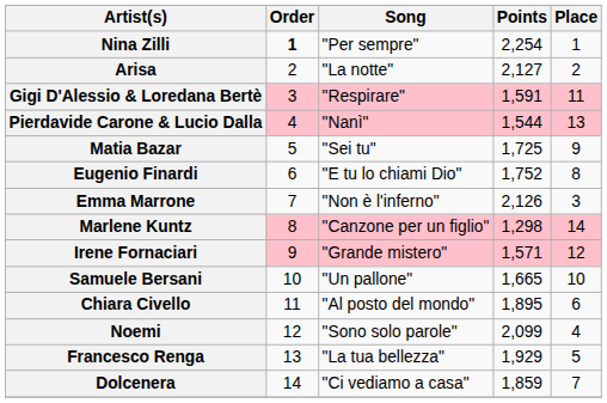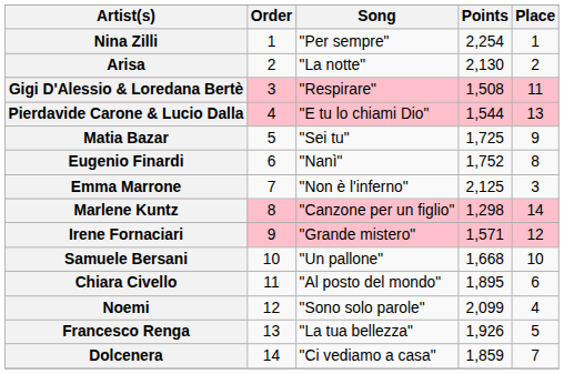 <table class="sortable wikitable plainrowheaders">
 <tr>
 </tr>
 <tr>
 <th>Artist(s)</th>
 <th>Order</th>
 <th>Song</th>
 <th>Points</th>
 <th>Place</th>
 </tr>
 <tr>
 <th scope="row">Nina Zilli</th>
-<td style="text-align:center;"><strong>1</strong></td>
+<td style="text-align:center;">1</td>
 <td>"Per sempre"</td>
 <td style="text-align:center;">2,254</td>
 <td style="text-align:center;">1</td>
 </tr>
 <tr>
 <th scope="row">Arisa</th>
 <td style="text-align:center;">2</td>
 <td>"La notte"</td>
-<td style="text-align:center;">2,127</td>
+<td style="text-align:center;">2,130</td>
 <td style="text-align:center;">2</td>
 </tr>
 <tr style="background:pink;">
 <th scope="row">Gigi D'Alessio & Loredana Bertè</th>
 <td style="text-align:center;">3</td>
 <td>"Respirare"</td>
-<td style="text-align:center;">1,591</td>
+<td style="text-align:center;">1,508</td>
 <td style="text-align:center;">11</td>
 </tr>
 <tr style="background:pink;">
 <th scope="row">Pierdavide Carone & Lucio Dalla</th>
 <td style="text-align:center;">4</td>
-<td>"Nanì"</td>
+<td>"E tu lo chiami Dio"</td>
 <td style="text-align:center;">1,544</td>
 <td style="text-align:center;">13</td>
 </tr>
 <tr>
 <th scope="row">Matia Bazar</th>
 <td style="text-align:center;">5</td>
 <td>"Sei tu"</td>
 <td style="text-align:center;">1,725</td>
 <td style="text-align:center;">9</td>
 </tr>
 <tr>
 <th scope="row">Eugenio Finardi</th>
 <td style="text-align:center;">6</td>
-<td>"E tu lo chiami Dio"</td>
+<td>"Nanì"</td>
 <td style="text-align:center;">1,752</td>
 <td style="text-align:center;">8</td>
 </tr>
 <tr>
 <th scope="row">Emma Marrone</th>
 <td style="text-align:center;">7</td>
 <td>"Non è l'inferno"</td>
-<td style="text-align:center;">2,126</td>
+<td style="text-align:center;">2,125</td>
 <td style="text-align:center;">3</td>
 </tr>
 <tr style="background:pink;">
 <th scope="row">Marlene Kuntz</th>
 <td style="text-align:center;">8</td>
 <td>"Canzone per un figlio"</td>
 <td style="text-align:center;">1,298</td>
 <td style="text-align:center;">14</td>
 </tr>
 <tr style="background:pink;">
 <th scope="row">Irene Fornaciari</th>
 <td style="text-align:center;">9</td>
 <td>"Grande mistero"</td>
 <td style="text-align:center;">1,571</td>
 <td style="text-align:center;">12</td>
 </tr>
 <tr>
 <th scope="row">Samuele Bersani</th>
 <td style="text-align:center;">10</td>
 <td>"Un pallone"</td>
-<td style="text-align:center;">1,665</td>
+<td style="text-align:center;">1,668</td>
 <td style="text-align:center;">10</td>
 </tr>
 <tr>
 <th scope="row">Chiara Civello</th>
 <td style="text-align:center;">11</td>
 <td>"Al posto del mondo"</td>
 <td style="text-align:center;">1,895</td>
 <td style="text-align:center;">6</td>
 </tr>
 <tr>
 <th scope="row">Noemi</th>
 <td style="text-align:center;">12</td>
 <td>"Sono solo parole"</td>
 <td style="text-align:center;">2,099</td>
 <td style="text-align:center;">4</td>
 </tr>
 <tr>
 <th scope="row">Francesco Renga</th>
 <td style="text-align:center;">13</td>
 <td>"La tua bellezza"</td>
-<td style="text-align:center;">1,929</td>
+<td style="text-align:center;">1,926</td>
 <td style="text-align:center;">5</td>
 </tr>
 <tr>
 <th scope="row">Dolcenera</th>
 <td style="text-align:center;">14</td>
 <td>"Ci vediamo a casa"</td>
 <td style="text-align:center;">1,859</td>
 <td style="text-align:center;">7</td>
 </tr>
 <tr>
 </tr>
 </table>
